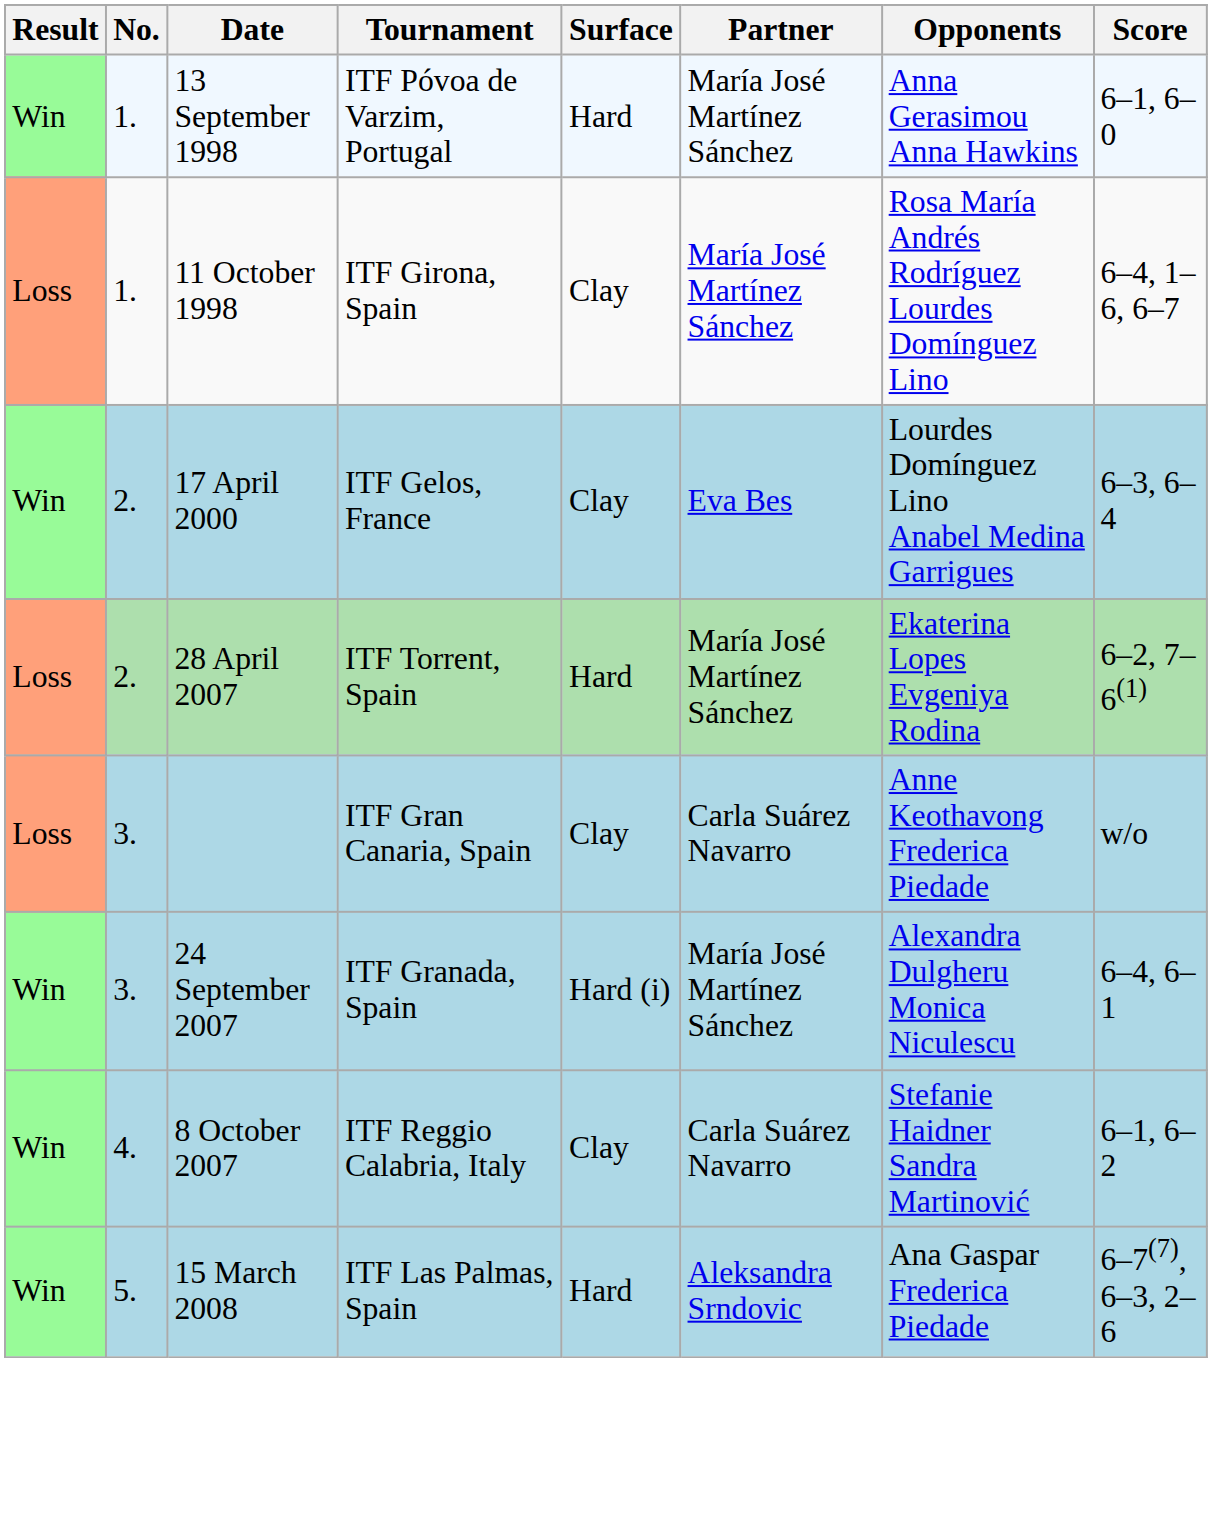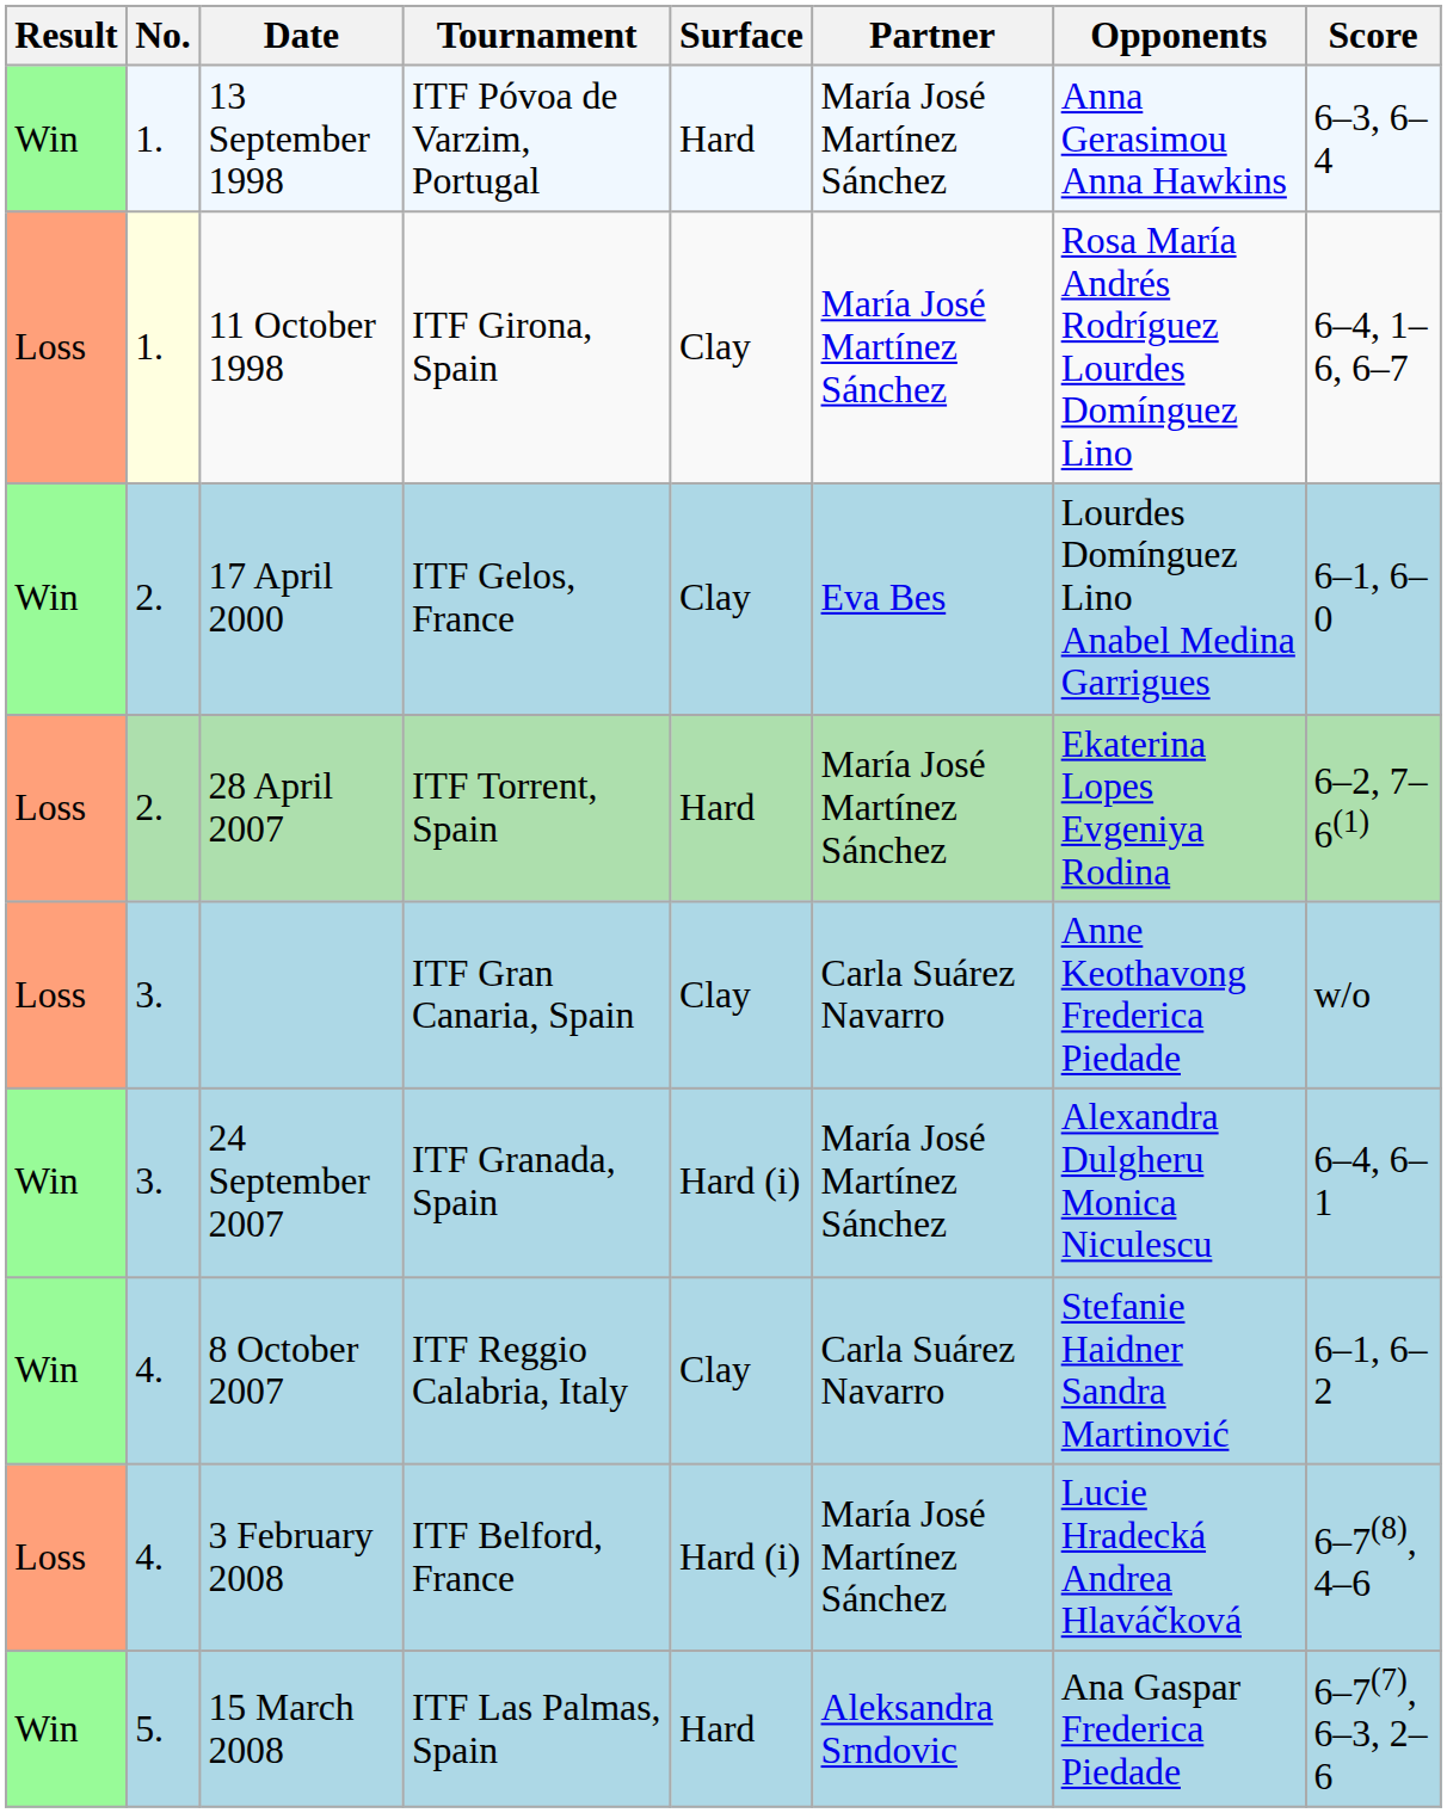 <table class="sortable wikitable">
 <tr>
 <th>Result</th>
 <th>No.</th>
 <th>Date</th>
 <th>Tournament</th>
 <th>Surface</th>
 <th>Partner</th>
 <th>Opponents</th>
 <th class="unsortable">Score</th>
 </tr>
 <tr style="background:#f0f8ff;">
 <td style="background:#98fb98;">Win</td>
 <td>1.</td>
 <td>13 September 1998</td>
 <td>ITF Póvoa de Varzim, Portugal</td>
 <td>Hard</td>
 <td> María José Martínez Sánchez</td>
 <td> <a href='#'>Anna Gerasimou</a> <br>  <a href='#'>Anna Hawkins</a></td>
-<td>6–1, 6–0</td>
+<td>6–3, 6–4</td>
 </tr>
 <tr>
 <td style="background:#ffa07a;">Loss</td>
-<td>1.</td>
+<td style="background: lightyellow;">1.</td>
 <td>11 October 1998</td>
 <td>ITF Girona, Spain</td>
 <td>Clay</td>
 <td> <a href='#'>María José Martínez Sánchez</a></td>
 <td> <a href='#'>Rosa María Andrés Rodríguez</a> <br>  <a href='#'>Lourdes Domínguez Lino</a></td>
 <td>6–4, 1–6, 6–7</td>
 </tr>
 <tr style="background:lightblue;">
 <td style="background:#98fb98;">Win</td>
 <td>2.</td>
 <td>17 April 2000</td>
 <td>ITF Gelos, France</td>
 <td>Clay</td>
 <td> <a href='#'>Eva Bes</a></td>
 <td> Lourdes Domínguez Lino <br>  <a href='#'>Anabel Medina Garrigues</a></td>
-<td>6–3, 6–4</td>
+<td>6–1, 6–0</td>
 </tr>
 <tr style="background:#addfad;">
 <td style="background:#ffa07a;">Loss</td>
 <td>2.</td>
 <td>28 April 2007</td>
 <td>ITF Torrent, Spain</td>
 <td>Hard</td>
 <td> María José Martínez Sánchez</td>
 <td> <a href='#'>Ekaterina Lopes</a> <br>  <a href='#'>Evgeniya Rodina</a></td>
 <td>6–2, 7–6<sup>(1)</sup></td>
 </tr>
 <tr style="background:lightblue;">
 <td style="background:#ffa07a;">Loss</td>
 <td>3.</td>
 <td></td>
 <td>ITF Gran Canaria, Spain</td>
 <td>Clay</td>
 <td> Carla Suárez Navarro</td>
 <td> <a href='#'>Anne Keothavong</a> <br>  <a href='#'>Frederica Piedade</a></td>
 <td>w/o</td>
 </tr>
 <tr style="background:lightblue;">
 <td style="background:#98fb98;">Win</td>
 <td>3.</td>
 <td>24 September 2007</td>
 <td>ITF Granada, Spain</td>
 <td>Hard (i)</td>
 <td> María José Martínez Sánchez</td>
 <td> <a href='#'>Alexandra Dulgheru</a> <br>  <a href='#'>Monica Niculescu</a></td>
 <td>6–4, 6–1</td>
 </tr>
 <tr style="background:lightblue;">
 <td style="background:#98fb98;">Win</td>
 <td>4.</td>
 <td>8 October 2007</td>
 <td>ITF Reggio Calabria, Italy</td>
 <td>Clay</td>
 <td> Carla Suárez Navarro</td>
 <td> <a href='#'>Stefanie Haidner</a> <br>  <a href='#'>Sandra Martinović</a></td>
 <td>6–1, 6–2</td>
 </tr>
 <tr style="background:lightblue;">
+<td style="background:#ffa07a;">Loss</td>
+<td>4.</td>
+<td>3 February 2008</td>
+<td>ITF Belford, France</td>
+<td>Hard (i)</td>
+<td> María José Martínez Sánchez</td>
+<td> <a href='#'>Lucie Hradecká</a> <br>  <a href='#'>Andrea Hlaváčková</a></td>
+<td>6–7<sup>(8)</sup>, 4–6</td>
+</tr>
+<tr style="background:lightblue;">
 <td style="background:#98fb98;">Win</td>
 <td>5.</td>
 <td>15 March 2008</td>
 <td>ITF Las Palmas, Spain</td>
 <td>Hard</td>
 <td> <a href='#'>Aleksandra Srndovic</a></td>
 <td> Ana Gaspar <br>  <a href='#'>Frederica Piedade</a></td>
 <td>6–7<sup>(7)</sup>, 6–3, 2–6</td>
 </tr>
 </table>
